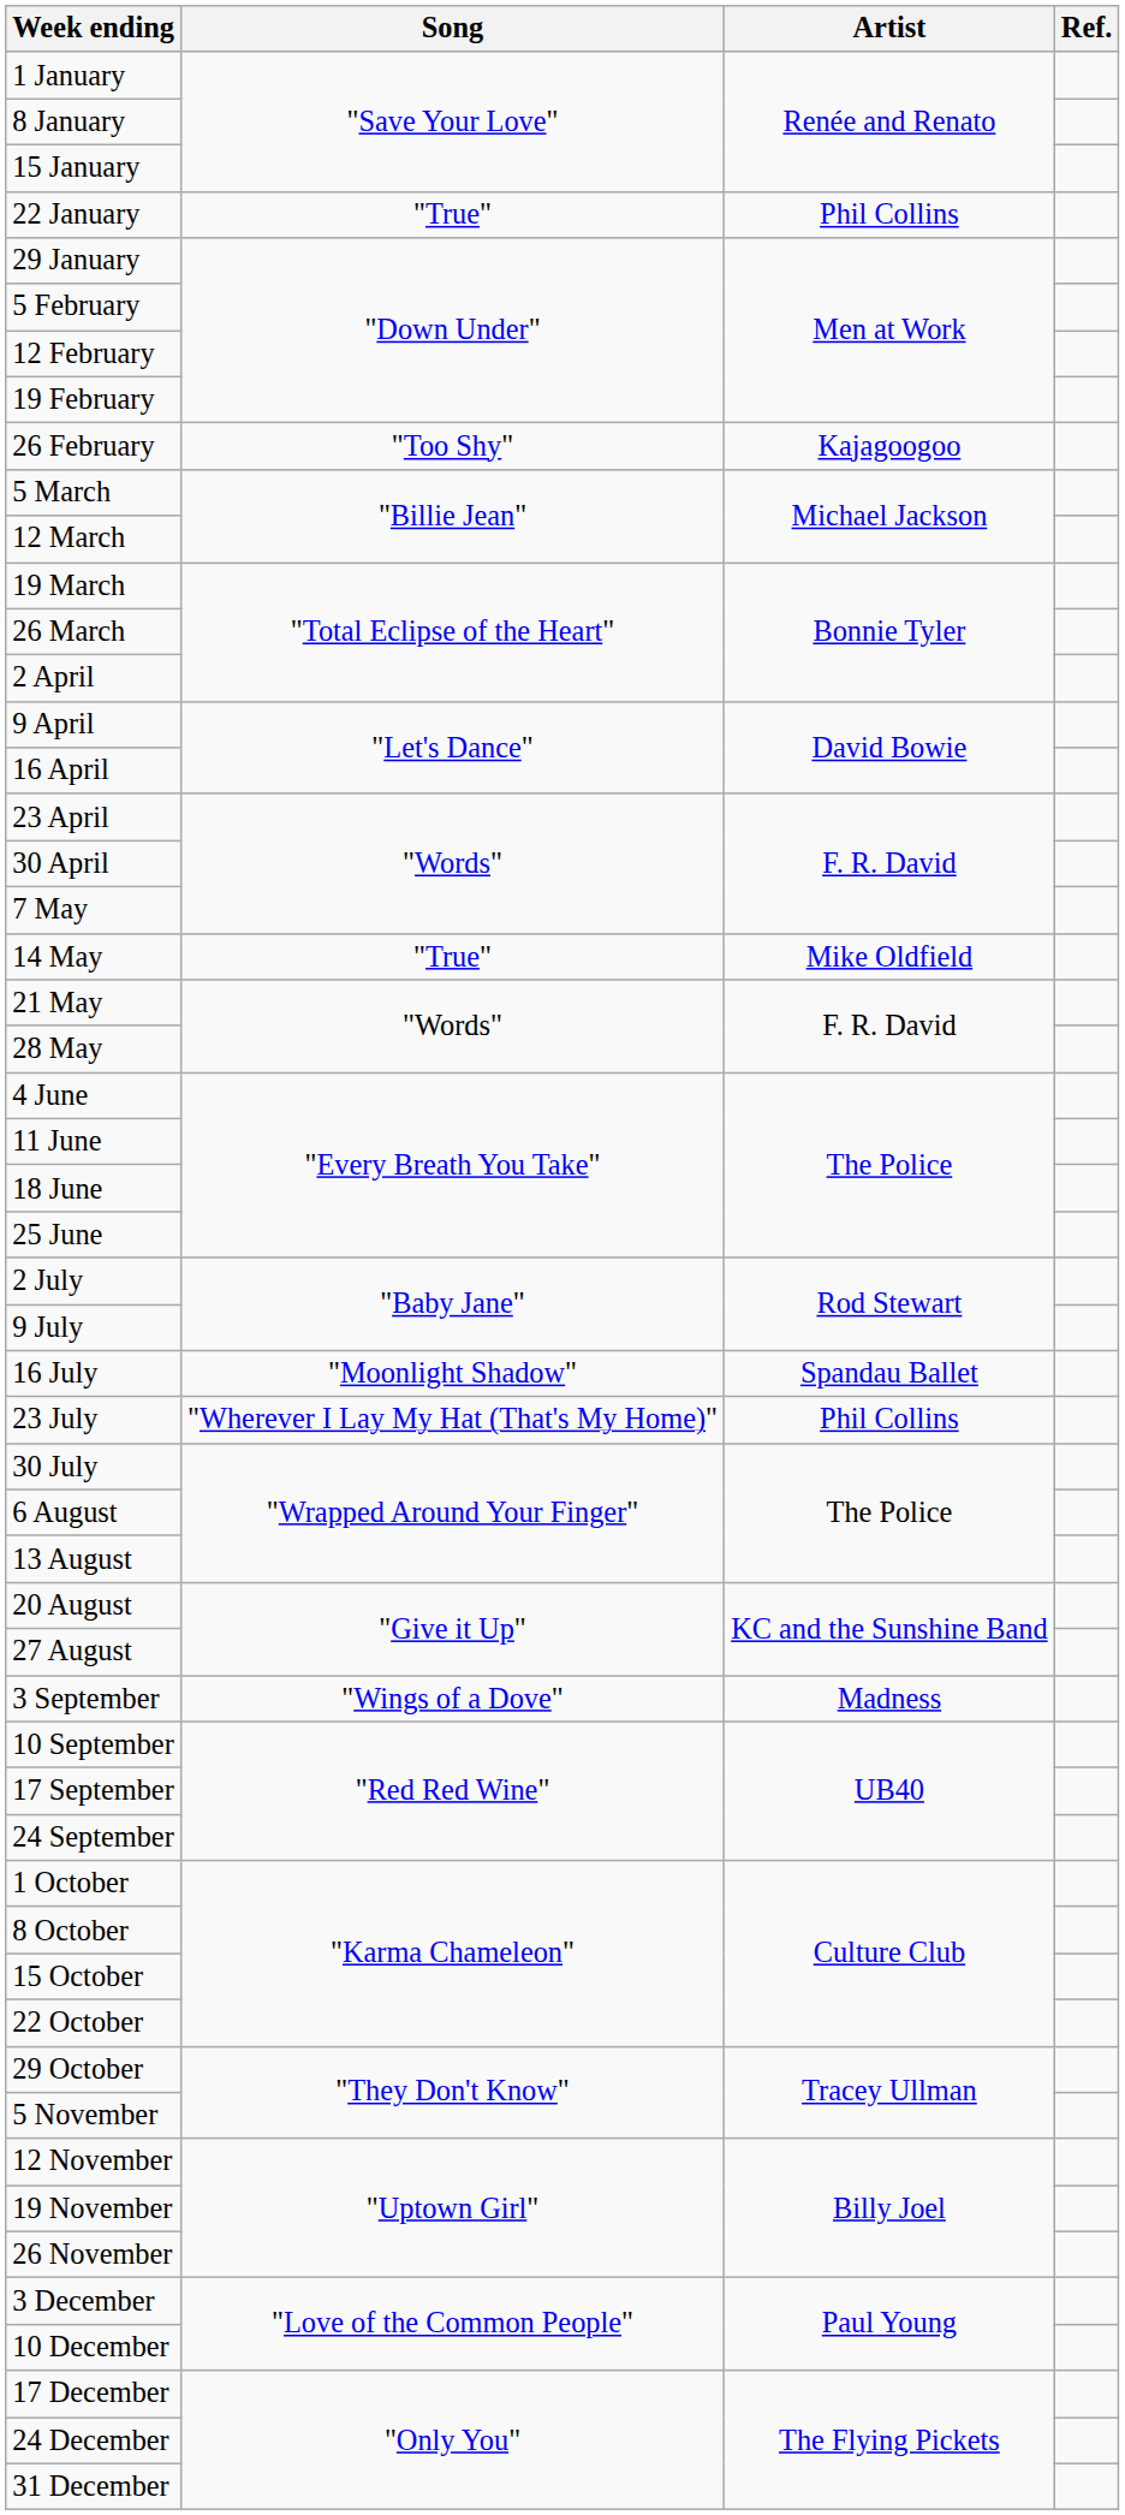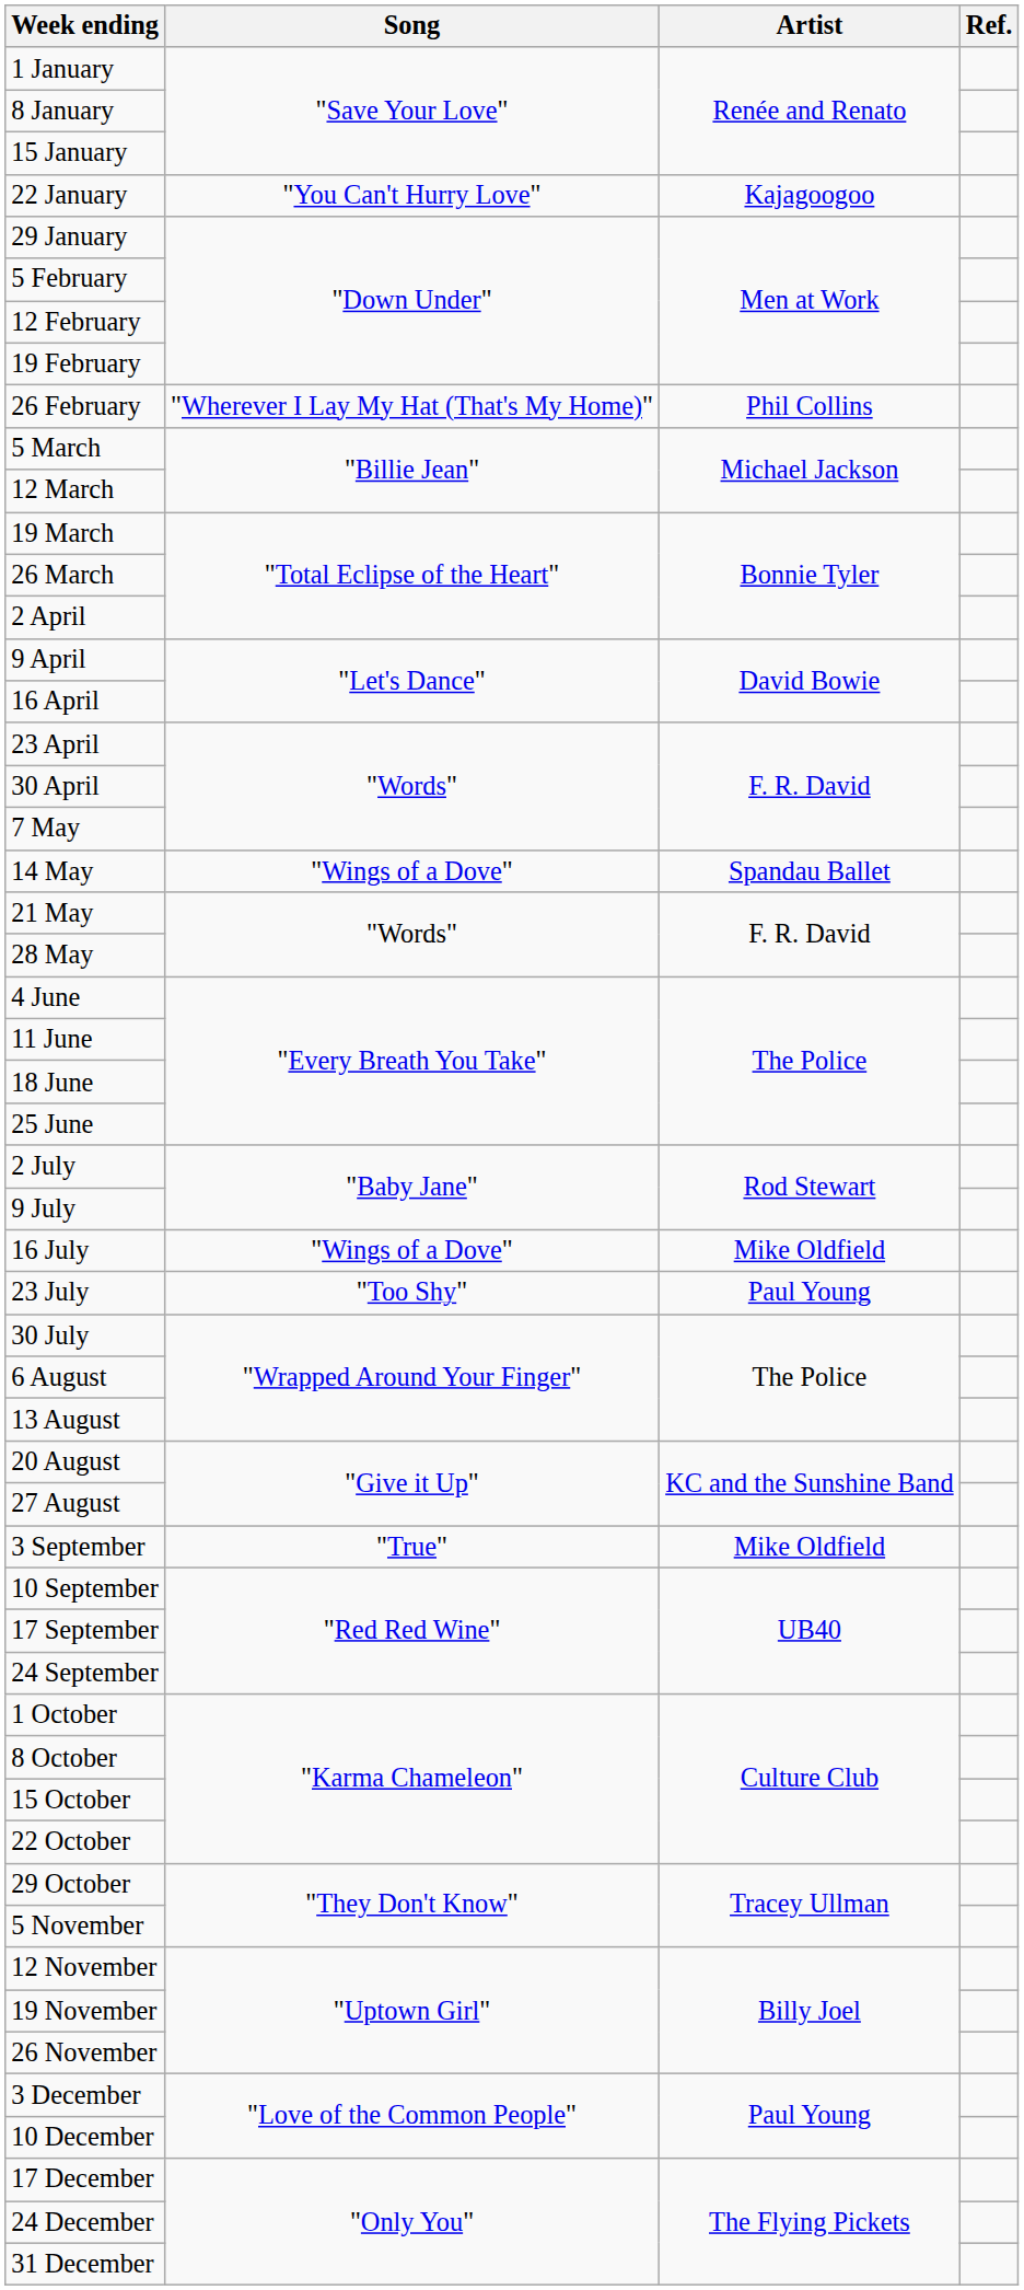 <table class="wikitable">
 <tr>
 <th>Week ending</th>
 <th>Song</th>
 <th>Artist</th>
 <th>Ref.</th>
 </tr>
 <tr>
 <td>1 January</td>
 <td rowspan=3 align=center>"<a href='#'>Save Your Love</a>"</td>
 <td rowspan=3 align=center><a href='#'>Renée and Renato</a></td>
 <td></td>
 </tr>
 <tr>
 <td>8 January</td>
 <td></td>
 </tr>
 <tr>
 <td>15 January</td>
 <td></td>
 </tr>
 <tr>
 <td>22 January</td>
-<td align=center>"<a href='#'>True</a>"</td>
-<td align=center><a href='#'>Phil Collins</a></td>
+<td align=center>"<a href='#'>You Can't Hurry Love</a>"</td>
+<td align=center><a href='#'>Kajagoogoo</a></td>
 <td></td>
 </tr>
 <tr>
 <td>29 January</td>
 <td rowspan=4 align=center>"<a href='#'>Down Under</a>"</td>
 <td rowspan=4 align=center><a href='#'>Men at Work</a></td>
 <td></td>
 </tr>
 <tr>
 <td>5 February</td>
 <td></td>
 </tr>
 <tr>
 <td>12 February</td>
 <td></td>
 </tr>
 <tr>
 <td>19 February</td>
 <td></td>
 </tr>
 <tr>
 <td>26 February</td>
-<td align=center>"<a href='#'>Too Shy</a>"</td>
-<td align=center><a href='#'>Kajagoogoo</a></td>
+<td align=center>"<a href='#'>Wherever I Lay My Hat (That's My Home)</a>"</td>
+<td align=center><a href='#'>Phil Collins</a></td>
 <td></td>
 </tr>
 <tr>
 <td>5 March</td>
 <td rowspan=2 align=center>"<a href='#'>Billie Jean</a>"</td>
 <td rowspan=2 align=center><a href='#'>Michael Jackson</a></td>
 <td></td>
 </tr>
 <tr>
 <td>12 March</td>
 <td></td>
 </tr>
 <tr>
 <td>19 March</td>
 <td rowspan=3 align=center>"<a href='#'>Total Eclipse of the Heart</a>"</td>
 <td rowspan=3 align=center><a href='#'>Bonnie Tyler</a></td>
 <td></td>
 </tr>
 <tr>
 <td>26 March</td>
 <td></td>
 </tr>
 <tr>
 <td>2 April</td>
 <td></td>
 </tr>
 <tr>
 <td>9 April</td>
 <td rowspan=2 align=center>"<a href='#'>Let's Dance</a>"</td>
 <td rowspan=2 align=center><a href='#'>David Bowie</a></td>
 <td></td>
 </tr>
 <tr>
 <td>16 April</td>
 <td></td>
 </tr>
 <tr>
 <td>23 April</td>
 <td rowspan=3 align=center>"<a href='#'>Words</a>"</td>
 <td rowspan=3 align=center><a href='#'>F. R. David</a></td>
 <td></td>
 </tr>
 <tr>
 <td>30 April</td>
 <td></td>
 </tr>
 <tr>
 <td>7 May</td>
 <td></td>
 </tr>
 <tr>
 <td>14 May</td>
-<td align=center>"<a href='#'>True</a>"</td>
-<td align=center><a href='#'>Mike Oldfield</a></td>
+<td align=center>"<a href='#'>Wings of a Dove</a>"</td>
+<td align=center><a href='#'>Spandau Ballet</a></td>
 <td></td>
 </tr>
 <tr>
 <td>21 May</td>
 <td rowspan=2 align=center>"Words"</td>
 <td rowspan=2 align=center>F. R. David</td>
 <td></td>
 </tr>
 <tr>
 <td>28 May</td>
 <td></td>
 </tr>
 <tr>
 <td>4 June</td>
 <td rowspan=4 align=center>"<a href='#'>Every Breath You Take</a>"</td>
 <td rowspan=4 align=center><a href='#'>The Police</a></td>
 <td></td>
 </tr>
 <tr>
 <td>11 June</td>
 <td></td>
 </tr>
 <tr>
 <td>18 June</td>
 <td></td>
 </tr>
 <tr>
 <td>25 June</td>
 <td></td>
 </tr>
 <tr>
 <td>2 July</td>
 <td rowspan=2 align=center>"<a href='#'>Baby Jane</a>"</td>
 <td rowspan=2 align=center><a href='#'>Rod Stewart</a></td>
 <td></td>
 </tr>
 <tr>
 <td>9 July</td>
 <td></td>
 </tr>
 <tr>
 <td>16 July</td>
-<td align=center>"<a href='#'>Moonlight Shadow</a>"</td>
-<td align=center><a href='#'>Spandau Ballet</a></td>
+<td align=center>"<a href='#'>Wings of a Dove</a>"</td>
+<td align=center><a href='#'>Mike Oldfield</a></td>
 <td></td>
 </tr>
 <tr>
 <td>23 July</td>
-<td align=center>"<a href='#'>Wherever I Lay My Hat (That's My Home)</a>"</td>
-<td align=center><a href='#'>Phil Collins</a></td>
+<td align=center>"<a href='#'>Too Shy</a>"</td>
+<td align=center><a href='#'>Paul Young</a></td>
 <td></td>
 </tr>
 <tr>
 <td>30 July</td>
 <td rowspan=3 align=center>"<a href='#'>Wrapped Around Your Finger</a>"</td>
 <td rowspan=3 align=center>The Police</td>
 <td></td>
 </tr>
 <tr>
 <td>6 August</td>
 <td></td>
 </tr>
 <tr>
 <td>13 August</td>
 <td></td>
 </tr>
 <tr>
 <td>20 August</td>
 <td rowspan=2 align=center>"<a href='#'>Give it Up</a>"</td>
 <td rowspan=2 align=center><a href='#'>KC and the Sunshine Band</a></td>
 <td></td>
 </tr>
 <tr>
 <td>27 August</td>
 <td></td>
 </tr>
 <tr>
 <td>3 September</td>
-<td align=center>"<a href='#'>Wings of a Dove</a>"</td>
-<td align=center><a href='#'>Madness</a></td>
+<td align=center>"<a href='#'>True</a>"</td>
+<td align=center><a href='#'>Mike Oldfield</a></td>
 <td></td>
 </tr>
 <tr>
 <td>10 September</td>
 <td rowspan=3 align=center>"<a href='#'>Red Red Wine</a>"</td>
 <td rowspan=3 align=center><a href='#'>UB40</a></td>
 <td></td>
 </tr>
 <tr>
 <td>17 September</td>
 <td></td>
 </tr>
 <tr>
 <td>24 September</td>
 <td></td>
 </tr>
 <tr>
 <td>1 October</td>
 <td rowspan=4 align=center>"<a href='#'>Karma Chameleon</a>"</td>
 <td rowspan=4 align=center><a href='#'>Culture Club</a></td>
 <td></td>
 </tr>
 <tr>
 <td>8 October</td>
 <td></td>
 </tr>
 <tr>
 <td>15 October</td>
 <td></td>
 </tr>
 <tr>
 <td>22 October</td>
 <td></td>
 </tr>
 <tr>
 <td>29 October</td>
 <td rowspan=2 align=center>"<a href='#'>They Don't Know</a>"</td>
 <td rowspan=2 align=center><a href='#'>Tracey Ullman</a></td>
 <td></td>
 </tr>
 <tr>
 <td>5 November</td>
 <td></td>
 </tr>
 <tr>
 <td>12 November</td>
 <td rowspan=3 align=center>"<a href='#'>Uptown Girl</a>"</td>
 <td rowspan=3 align=center><a href='#'>Billy Joel</a></td>
 <td></td>
 </tr>
 <tr>
 <td>19 November</td>
 <td></td>
 </tr>
 <tr>
 <td>26 November</td>
 <td></td>
 </tr>
 <tr>
 <td>3 December</td>
 <td rowspan=2 align=center>"<a href='#'>Love of the Common People</a>"</td>
 <td rowspan=2 align=center><a href='#'>Paul Young</a></td>
 <td></td>
 </tr>
 <tr>
 <td>10 December</td>
 <td></td>
 </tr>
 <tr>
 <td>17 December</td>
 <td rowspan=3 align=center>"<a href='#'>Only You</a>"</td>
 <td rowspan=3 align=center><a href='#'>The Flying Pickets</a></td>
 <td></td>
 </tr>
 <tr>
 <td>24 December</td>
 <td></td>
 </tr>
 <tr>
 <td>31 December</td>
 <td></td>
 </tr>
 </table>
